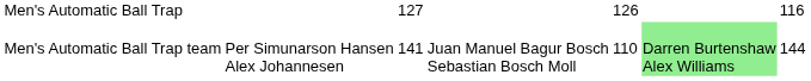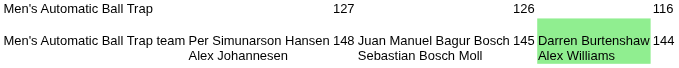 <table>
 <tr>
 <td>Men's Automatic Ball Trap</td>
 <td></td>
 <td>127</td>
 <td></td>
 <td>126</td>
 <td></td>
 <td>116</td>
 </tr>
 <tr>
 <td>Men's Automatic Ball Trap team</td>
 <td> <br> Per Simunarson Hansen <br> Alex Johannesen</td>
-<td>141</td>
+<td>148</td>
 <td> <br> Juan Manuel Bagur Bosch <br> Sebastian Bosch Moll</td>
-<td>110</td>
+<td>145</td>
 <td style="background: lightgreen;"> <br> Darren Burtenshaw <br> Alex Williams</td>
 <td>144</td>
 </tr>
 </table>
